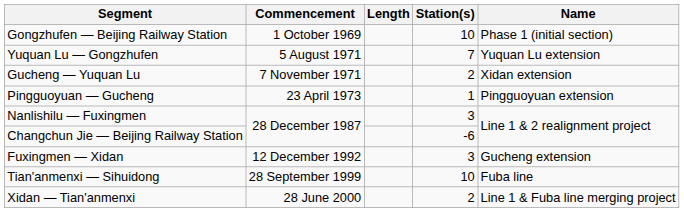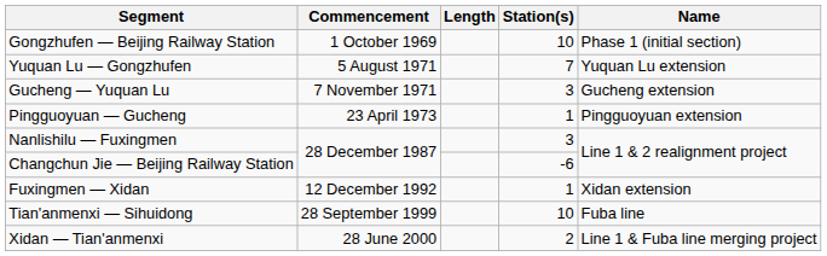 <table class="wikitable" style="border-collapse: collapse; text-align: right;">
 <tr>
 <th>Segment</th>
 <th>Commencement</th>
 <th>Length</th>
 <th>Station(s)</th>
 <th>Name</th>
 </tr>
 <tr>
 <td style="text-align: left;">Gongzhufen — Beijing Railway Station</td>
 <td>1 October 1969</td>
 <td></td>
 <td>10</td>
 <td style="text-align: left;">Phase 1 (initial section)</td>
 </tr>
 <tr>
 <td style="text-align: left;">Yuquan Lu — Gongzhufen</td>
 <td>5 August 1971</td>
 <td></td>
 <td>7</td>
 <td style="text-align: left;">Yuquan Lu extension</td>
 </tr>
 <tr>
 <td style="text-align: left;">Gucheng — Yuquan Lu</td>
 <td>7 November 1971</td>
 <td></td>
-<td>2</td>
-<td style="text-align: left;">Xidan extension</td>
+<td>3</td>
+<td style="text-align: left;">Gucheng extension</td>
 </tr>
 <tr>
 <td style="text-align: left;">Pingguoyuan — Gucheng</td>
 <td>23 April 1973</td>
 <td></td>
 <td>1</td>
 <td style="text-align: left;">Pingguoyuan extension</td>
 </tr>
 <tr>
 <td style="text-align: left;">Nanlishilu — Fuxingmen</td>
 <td rowspan="2">28 December 1987</td>
 <td></td>
 <td>3</td>
 <td rowspan="2" style="text-align: left;">Line 1 & 2 realignment project</td>
 </tr>
 <tr>
 <td style="text-align: left;">Changchun Jie — Beijing Railway Station</td>
 <td></td>
 <td>-6</td>
 </tr>
 <tr>
 <td style="text-align: left;">Fuxingmen — Xidan</td>
 <td>12 December 1992</td>
 <td></td>
-<td>3</td>
-<td style="text-align: left;">Gucheng extension</td>
+<td>1</td>
+<td style="text-align: left;">Xidan extension</td>
 </tr>
 <tr>
 <td style="text-align: left;">Tian'anmenxi — Sihuidong</td>
 <td>28 September 1999</td>
 <td></td>
 <td>10</td>
 <td style="text-align: left;">Fuba line</td>
 </tr>
 <tr>
 <td style="text-align: left;">Xidan — Tian'anmenxi</td>
 <td>28 June 2000</td>
 <td></td>
 <td>2</td>
 <td style="text-align: left;">Line 1 & Fuba line merging project</td>
 </tr>
 </table>
